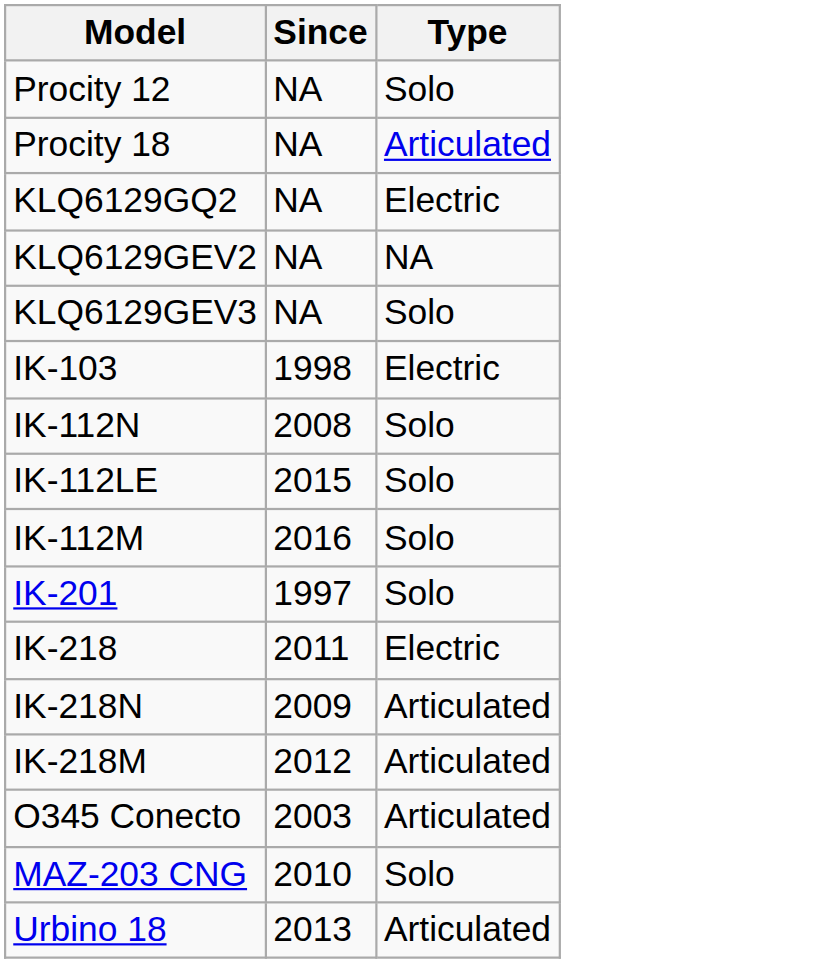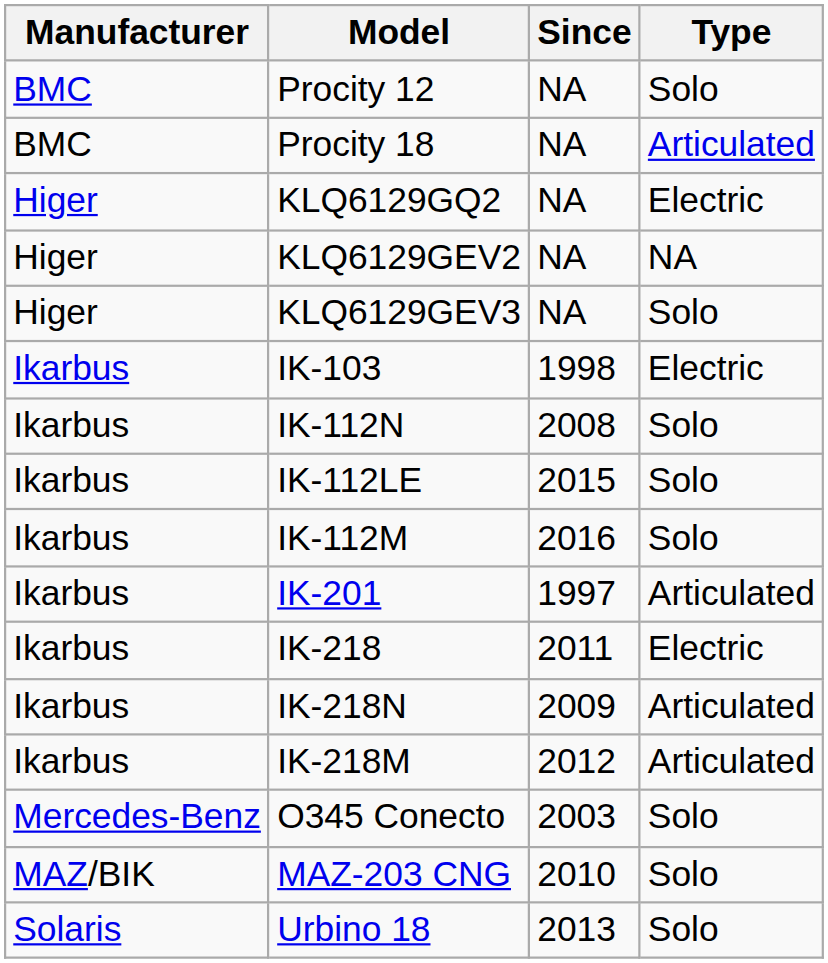 <table class="wikitable sortable">
 <tr>
+<th>Manufacturer</th>
 <th>Model</th>
 <th>Since</th>
 <th>Type</th>
 </tr>
 <tr>
+<td><a href='#'>BMC</a></td>
 <td>Procity 12</td>
 <td>NA</td>
 <td>Solo</td>
 </tr>
 <tr>
+<td>BMC</td>
 <td>Procity 18</td>
 <td>NA</td>
 <td><a href='#'>Articulated</a></td>
 </tr>
 <tr>
+<td><a href='#'>Higer</a></td>
 <td>KLQ6129GQ2</td>
 <td>NA</td>
 <td>Electric</td>
 </tr>
 <tr>
+<td>Higer</td>
 <td>KLQ6129GEV2</td>
 <td>NA</td>
 <td>NA</td>
 </tr>
 <tr>
+<td>Higer</td>
 <td>KLQ6129GEV3</td>
 <td>NA</td>
 <td>Solo</td>
 </tr>
 <tr>
+<td><a href='#'>Ikarbus</a></td>
 <td>IK-103</td>
 <td>1998</td>
 <td>Electric</td>
 </tr>
 <tr>
+<td>Ikarbus</td>
 <td>IK-112N</td>
 <td>2008</td>
 <td>Solo</td>
 </tr>
 <tr>
+<td>Ikarbus</td>
 <td>IK-112LE</td>
 <td>2015</td>
 <td>Solo</td>
 </tr>
 <tr>
+<td>Ikarbus</td>
 <td>IK-112M</td>
 <td>2016</td>
 <td>Solo</td>
 </tr>
 <tr>
+<td>Ikarbus</td>
 <td><a href='#'>IK-201</a></td>
 <td>1997</td>
-<td>Solo</td>
+<td>Articulated</td>
 </tr>
 <tr>
+<td>Ikarbus</td>
 <td>IK-218</td>
 <td>2011</td>
 <td>Electric</td>
 </tr>
 <tr>
+<td>Ikarbus</td>
 <td>IK-218N</td>
 <td>2009</td>
 <td>Articulated</td>
 </tr>
 <tr>
+<td>Ikarbus</td>
 <td>IK-218M</td>
 <td>2012</td>
 <td>Articulated</td>
 </tr>
 <tr>
+<td><a href='#'>Mercedes-Benz</a></td>
 <td>O345 Conecto</td>
 <td>2003</td>
-<td>Articulated</td>
+<td>Solo</td>
 </tr>
 <tr>
+<td><a href='#'>MAZ</a>/BIK</td>
 <td><a href='#'>MAZ-203 CNG</a></td>
 <td>2010</td>
 <td>Solo</td>
 </tr>
 <tr>
+<td><a href='#'>Solaris</a></td>
 <td><a href='#'>Urbino 18</a></td>
 <td>2013</td>
-<td>Articulated</td>
+<td>Solo</td>
 </tr>
 </table>
